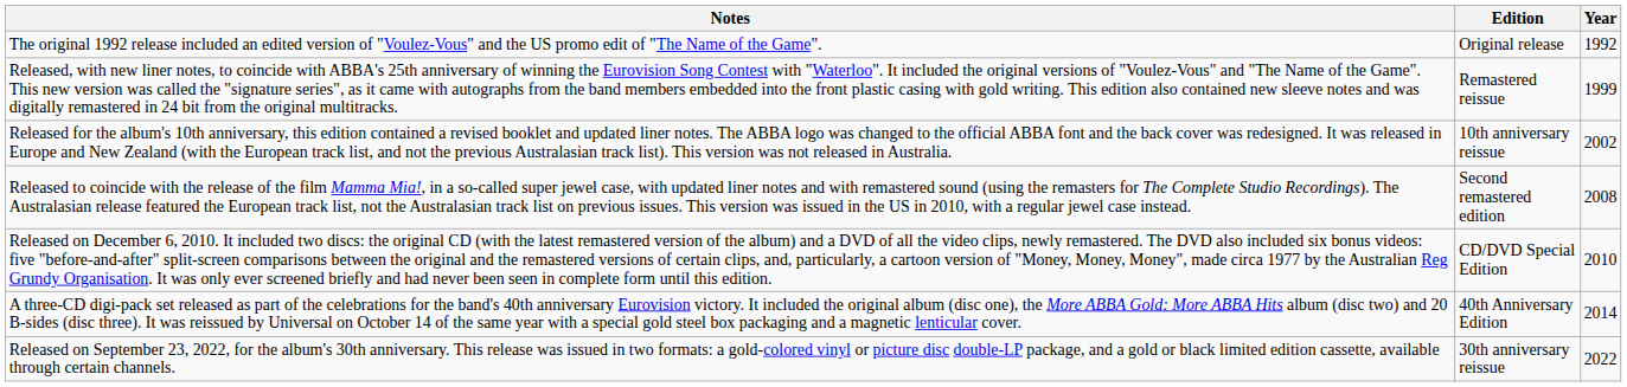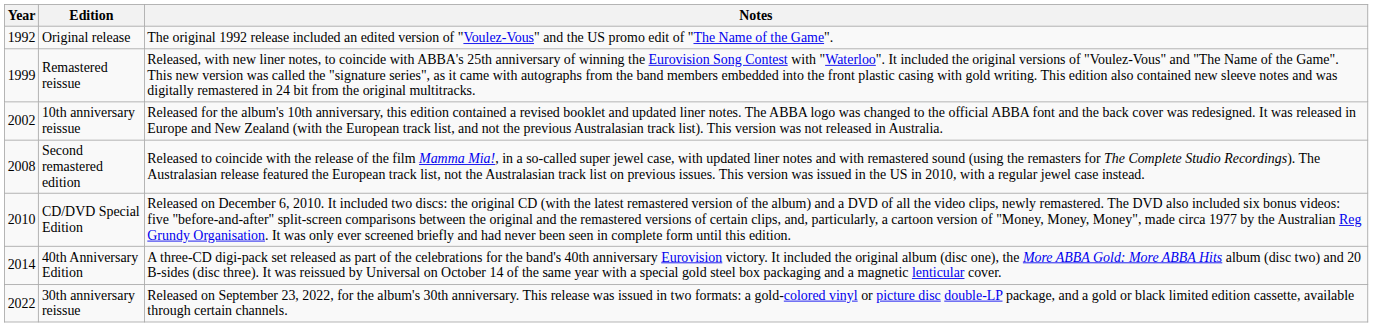 <table class="wikitable sortable">
 <tr>
+<th bgcolor="#efefef">Year</th>
+<th bgcolor="#efefef">Edition</th>
 <th bgcolor="#efefef">Notes</th>
-<th bgcolor="#efefef">Edition</th>
-<th bgcolor="#efefef">Year</th>
 </tr>
 <tr>
+<td align="center">1992</td>
+<td>Original release</td>
 <td>The original 1992 release included an edited version of "<a href='#'>Voulez-Vous</a>" and the US promo edit of "<a href='#'>The Name of the Game</a>".</td>
-<td>Original release</td>
-<td align="center">1992</td>
 </tr>
 <tr>
+<td align="center">1999</td>
+<td>Remastered reissue</td>
 <td>Released, with new liner notes, to coincide with ABBA's 25th anniversary of winning the <a href='#'>Eurovision Song Contest</a> with "<a href='#'>Waterloo</a>". It included the original versions of "Voulez-Vous" and "The Name of the Game". This new version was called the "signature series", as it came with autographs from the band members embedded into the front plastic casing with gold writing. This edition also contained new sleeve notes and was digitally remastered in 24 bit from the original multitracks.</td>
-<td>Remastered reissue</td>
-<td align="center">1999</td>
 </tr>
 <tr>
+<td align="center">2002</td>
+<td>10th anniversary reissue</td>
 <td>Released for the album's 10th anniversary, this edition contained a revised booklet and updated liner notes. The ABBA logo was changed to the official ABBA font and the back cover was redesigned. It was released in Europe and New Zealand (with the European track list, and not the previous Australasian track list). This version was not released in Australia.</td>
-<td>10th anniversary reissue</td>
-<td align="center">2002</td>
 </tr>
 <tr>
+<td align="center">2008</td>
+<td>Second remastered edition</td>
 <td>Released to coincide with the release of the film <em><a href='#'>Mamma Mia!</a></em>, in a so-called super jewel case, with updated liner notes and with remastered sound (using the remasters for <em>The Complete Studio Recordings</em>). The Australasian release featured the European track list, not the Australasian track list on previous issues. This version was issued in the US in 2010, with a regular jewel case instead.</td>
-<td>Second remastered edition</td>
-<td align="center">2008</td>
 </tr>
 <tr>
+<td align="center">2010</td>
+<td>CD/DVD Special Edition</td>
 <td>Released on December 6, 2010. It included two discs: the original CD (with the latest remastered version of the album) and a DVD of all the video clips, newly remastered. The DVD also included six bonus videos: five "before-and-after" split-screen comparisons between the original and the remastered versions of certain clips, and, particularly, a cartoon version of "Money, Money, Money", made circa 1977 by the Australian <a href='#'>Reg Grundy Organisation</a>. It was only ever screened briefly and had never been seen in complete form until this edition.</td>
-<td>CD/DVD Special Edition</td>
-<td align="center">2010</td>
 </tr>
 <tr>
+<td align="center">2014</td>
+<td>40th Anniversary Edition</td>
 <td>A three-CD digi-pack set released as part of the celebrations for the band's 40th anniversary <a href='#'>Eurovision</a> victory. It included the original album (disc one), the <em><a href='#'>More ABBA Gold: More ABBA Hits</a></em> album (disc two) and 20 B-sides (disc three). It was reissued by Universal on October 14 of the same year with a special gold steel box packaging and a magnetic <a href='#'>lenticular</a> cover.</td>
-<td>40th Anniversary Edition</td>
-<td align="center">2014</td>
 </tr>
 <tr>
+<td>2022</td>
+<td>30th anniversary reissue</td>
 <td>Released on September 23, 2022, for the album's 30th anniversary. This release was issued in two formats: a gold-<a href='#'>colored vinyl</a> or <a href='#'>picture disc</a> <a href='#'>double-LP</a> package, and a gold or black limited edition cassette, available through certain channels.</td>
-<td>30th anniversary reissue</td>
-<td>2022</td>
 </tr>
 </table>
